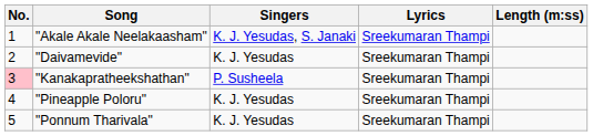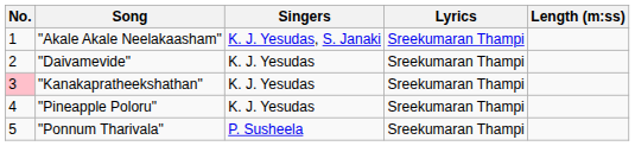 <table class="wikitable" style="font-size:95%;">
 <tr>
 <th>No.</th>
 <th>Song</th>
 <th>Singers</th>
 <th>Lyrics</th>
 <th>Length (m:ss)</th>
 </tr>
 <tr>
 <td>1</td>
 <td>"Akale Akale Neelakaasham"</td>
 <td><a href='#'>K. J. Yesudas</a>, <a href='#'>S. Janaki</a></td>
 <td><a href='#'>Sreekumaran Thampi</a></td>
 <td></td>
 </tr>
 <tr>
 <td>2</td>
 <td>"Daivamevide"</td>
 <td>K. J. Yesudas</td>
 <td>Sreekumaran Thampi</td>
 <td></td>
 </tr>
 <tr>
 <td style="background: pink;">3</td>
 <td>"Kanakapratheekshathan"</td>
-<td><a href='#'>P. Susheela</a></td>
+<td>K. J. Yesudas</td>
 <td>Sreekumaran Thampi</td>
 <td></td>
 </tr>
 <tr>
 <td>4</td>
 <td>"Pineapple Poloru"</td>
 <td>K. J. Yesudas</td>
 <td>Sreekumaran Thampi</td>
 <td></td>
 </tr>
 <tr>
 <td>5</td>
 <td>"Ponnum Tharivala"</td>
-<td>K. J. Yesudas</td>
+<td><a href='#'>P. Susheela</a></td>
 <td>Sreekumaran Thampi</td>
 <td></td>
 </tr>
 </table>
